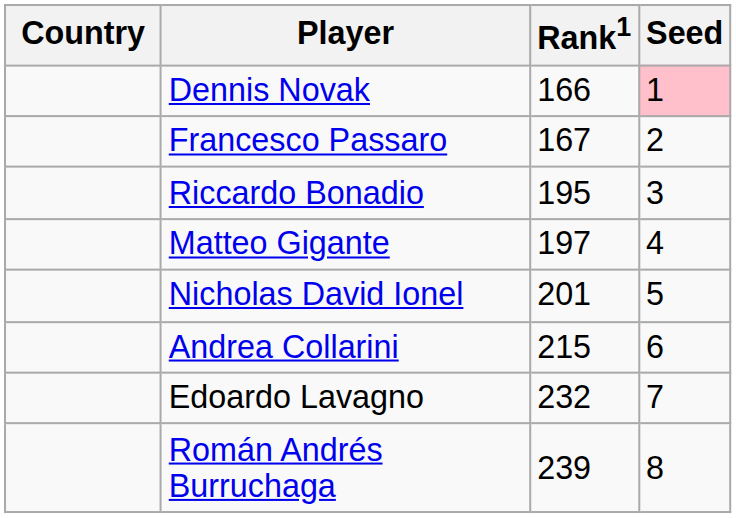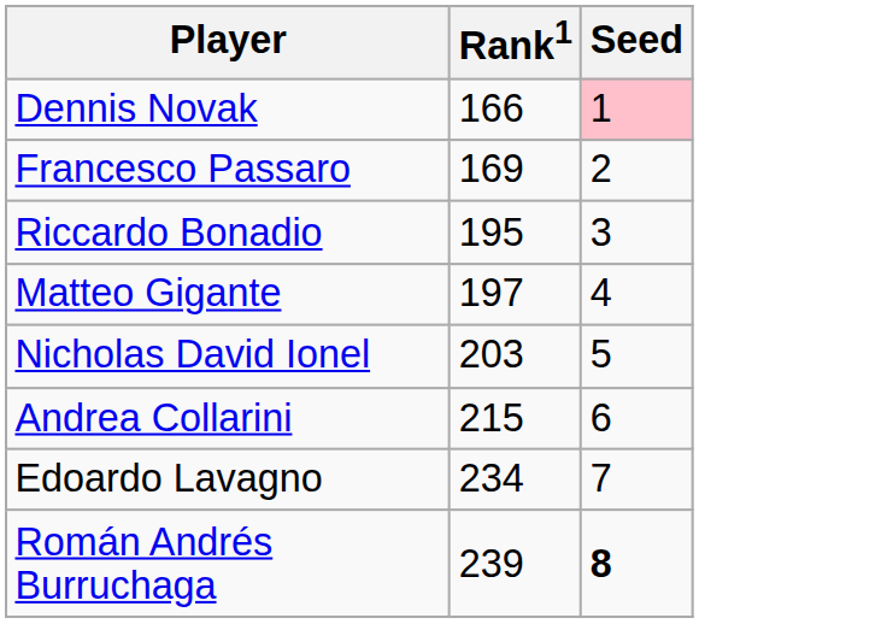 <table class="sortable wikitable">
 <tr>
-<th width="70">Country</th>
 <th width="175">Player</th>
 <th>Rank<sup>1</sup></th>
 <th>Seed</th>
 </tr>
 <tr>
-<td></td>
 <td><a href='#'>Dennis Novak</a></td>
 <td>166</td>
 <td style="background: pink;">1</td>
 </tr>
 <tr>
-<td></td>
 <td><a href='#'>Francesco Passaro</a></td>
-<td>167</td>
+<td>169</td>
 <td>2</td>
 </tr>
 <tr>
-<td></td>
 <td><a href='#'>Riccardo Bonadio</a></td>
 <td>195</td>
 <td>3</td>
 </tr>
 <tr>
-<td></td>
 <td><a href='#'>Matteo Gigante</a></td>
 <td>197</td>
 <td>4</td>
 </tr>
 <tr>
-<td></td>
 <td><a href='#'>Nicholas David Ionel</a></td>
-<td>201</td>
+<td>203</td>
 <td>5</td>
 </tr>
 <tr>
-<td></td>
 <td><a href='#'>Andrea Collarini</a></td>
 <td>215</td>
 <td>6</td>
 </tr>
 <tr>
-<td></td>
 <td>Edoardo Lavagno</td>
-<td>232</td>
+<td>234</td>
 <td>7</td>
 </tr>
 <tr>
-<td></td>
 <td><a href='#'>Román Andrés Burruchaga</a></td>
 <td>239</td>
-<td>8</td>
+<td><strong>8</strong></td>
 </tr>
 </table>
